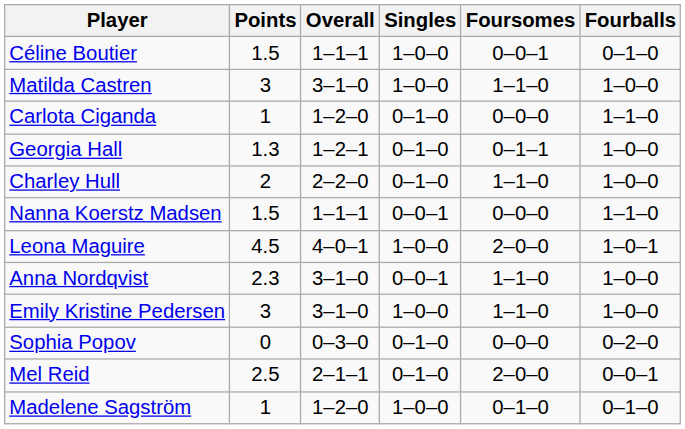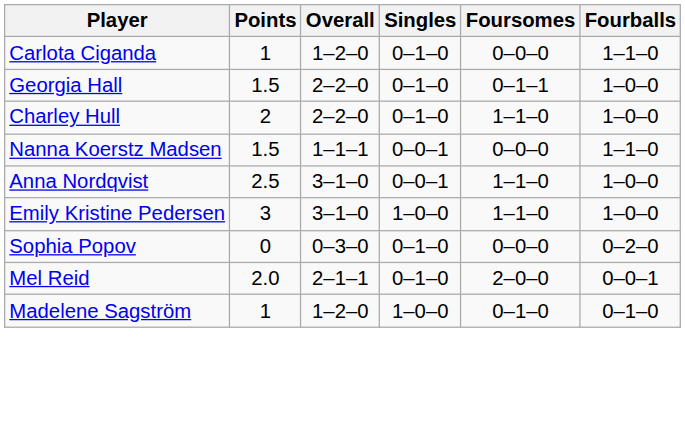 <table class="wikitable sortable" style="text-align:center">
 <tr>
 <th>Player</th>
 <th>Points</th>
 <th>Overall</th>
 <th>Singles</th>
 <th>Foursomes</th>
 <th>Fourballs</th>
-</tr>
-<tr>
-<td align=left><a href='#'>Céline Boutier</a></td>
-<td>1.5</td>
-<td>1–1–1</td>
-<td>1–0–0</td>
-<td>0–0–1</td>
-<td>0–1–0</td>
-</tr>
-<tr>
-<td align=left><a href='#'>Matilda Castren</a></td>
-<td>3</td>
-<td>3–1–0</td>
-<td>1–0–0</td>
-<td>1–1–0</td>
-<td>1–0–0</td>
 </tr>
 <tr>
 <td align=left><a href='#'>Carlota Ciganda</a></td>
 <td>1</td>
 <td>1–2–0</td>
 <td>0–1–0</td>
 <td>0–0–0</td>
 <td>1–1–0</td>
 </tr>
 <tr>
 <td align=left><a href='#'>Georgia Hall</a></td>
-<td>1.3</td>
-<td>1–2–1</td>
+<td>1.5</td>
+<td>2–2–0</td>
 <td>0–1–0</td>
 <td>0–1–1</td>
 <td>1–0–0</td>
 </tr>
 <tr>
 <td align=left><a href='#'>Charley Hull</a></td>
 <td>2</td>
 <td>2–2–0</td>
 <td>0–1–0</td>
 <td>1–1–0</td>
 <td>1–0–0</td>
 </tr>
 <tr>
 <td align=left><a href='#'>Nanna Koerstz Madsen</a></td>
 <td>1.5</td>
 <td>1–1–1</td>
 <td>0–0–1</td>
 <td>0–0–0</td>
 <td>1–1–0</td>
 </tr>
 <tr>
-<td align=left><a href='#'>Leona Maguire</a></td>
-<td>4.5</td>
-<td>4–0–1</td>
-<td>1–0–0</td>
-<td>2–0–0</td>
-<td>1–0–1</td>
-</tr>
-<tr>
 <td align=left><a href='#'>Anna Nordqvist</a></td>
-<td>2.3</td>
+<td>2.5</td>
 <td>3–1–0</td>
 <td>0–0–1</td>
 <td>1–1–0</td>
 <td>1–0–0</td>
 </tr>
 <tr>
 <td align=left><a href='#'>Emily Kristine Pedersen</a></td>
 <td>3</td>
 <td>3–1–0</td>
 <td>1–0–0</td>
 <td>1–1–0</td>
 <td>1–0–0</td>
 </tr>
 <tr>
 <td align=left><a href='#'>Sophia Popov</a></td>
 <td>0</td>
 <td>0–3–0</td>
 <td>0–1–0</td>
 <td>0–0–0</td>
 <td>0–2–0</td>
 </tr>
 <tr>
 <td align=left><a href='#'>Mel Reid</a></td>
-<td>2.5</td>
+<td>2.0</td>
 <td>2–1–1</td>
 <td>0–1–0</td>
 <td>2–0–0</td>
 <td>0–0–1</td>
 </tr>
 <tr>
 <td align=left><a href='#'>Madelene Sagström</a></td>
 <td>1</td>
 <td>1–2–0</td>
 <td>1–0–0</td>
 <td>0–1–0</td>
 <td>0–1–0</td>
 </tr>
 </table>
